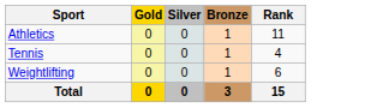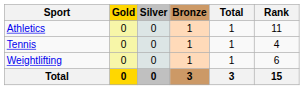 <table class="wikitable sortable" style="text-align:center; font-size:95%">
 <tr>
 <th width=150>Sport</th>
 <th style="background-color:gold; width=60;"><strong>Gold</strong></th>
 <th style="background-color:silver; width=60;"><strong>Silver</strong></th>
 <th style="background-color:#cc9966; width=60;"><strong>Bronze</strong></th>
+<th width=60>Total</th>
 <th width=60>Rank</th>
 </tr>
 <tr>
 <td align=left> <a href='#'>Athletics</a></td>
 <td bgcolor=#f7f6a8>0</td>
 <td bgcolor=#dce5e5>0</td>
 <td bgcolor=#ffdab9>1</td>
+<td>1</td>
 <td>11</td>
 </tr>
 <tr>
 <td align=left> <a href='#'>Tennis</a></td>
 <td bgcolor=#f7f6a8>0</td>
 <td bgcolor=#dce5e5>0</td>
 <td bgcolor=#ffdab9>1</td>
+<td>1</td>
 <td>4</td>
 </tr>
 <tr>
 <td align=left> <a href='#'>Weightlifting</a></td>
 <td bgcolor=#f7f6a8>0</td>
 <td bgcolor=#dce5e5>0</td>
 <td bgcolor=#ffdab9>1</td>
+<td>1</td>
 <td>6</td>
 </tr>
 <tr>
 <th>Total</th>
 <th style="background-color:gold; width=60;">0</th>
 <th style="background-color:silver; width=60;">0</th>
 <th style="background-color:#cc9966; width=60;">3</th>
+<th>3</th>
 <th>15</th>
 </tr>
 </table>
